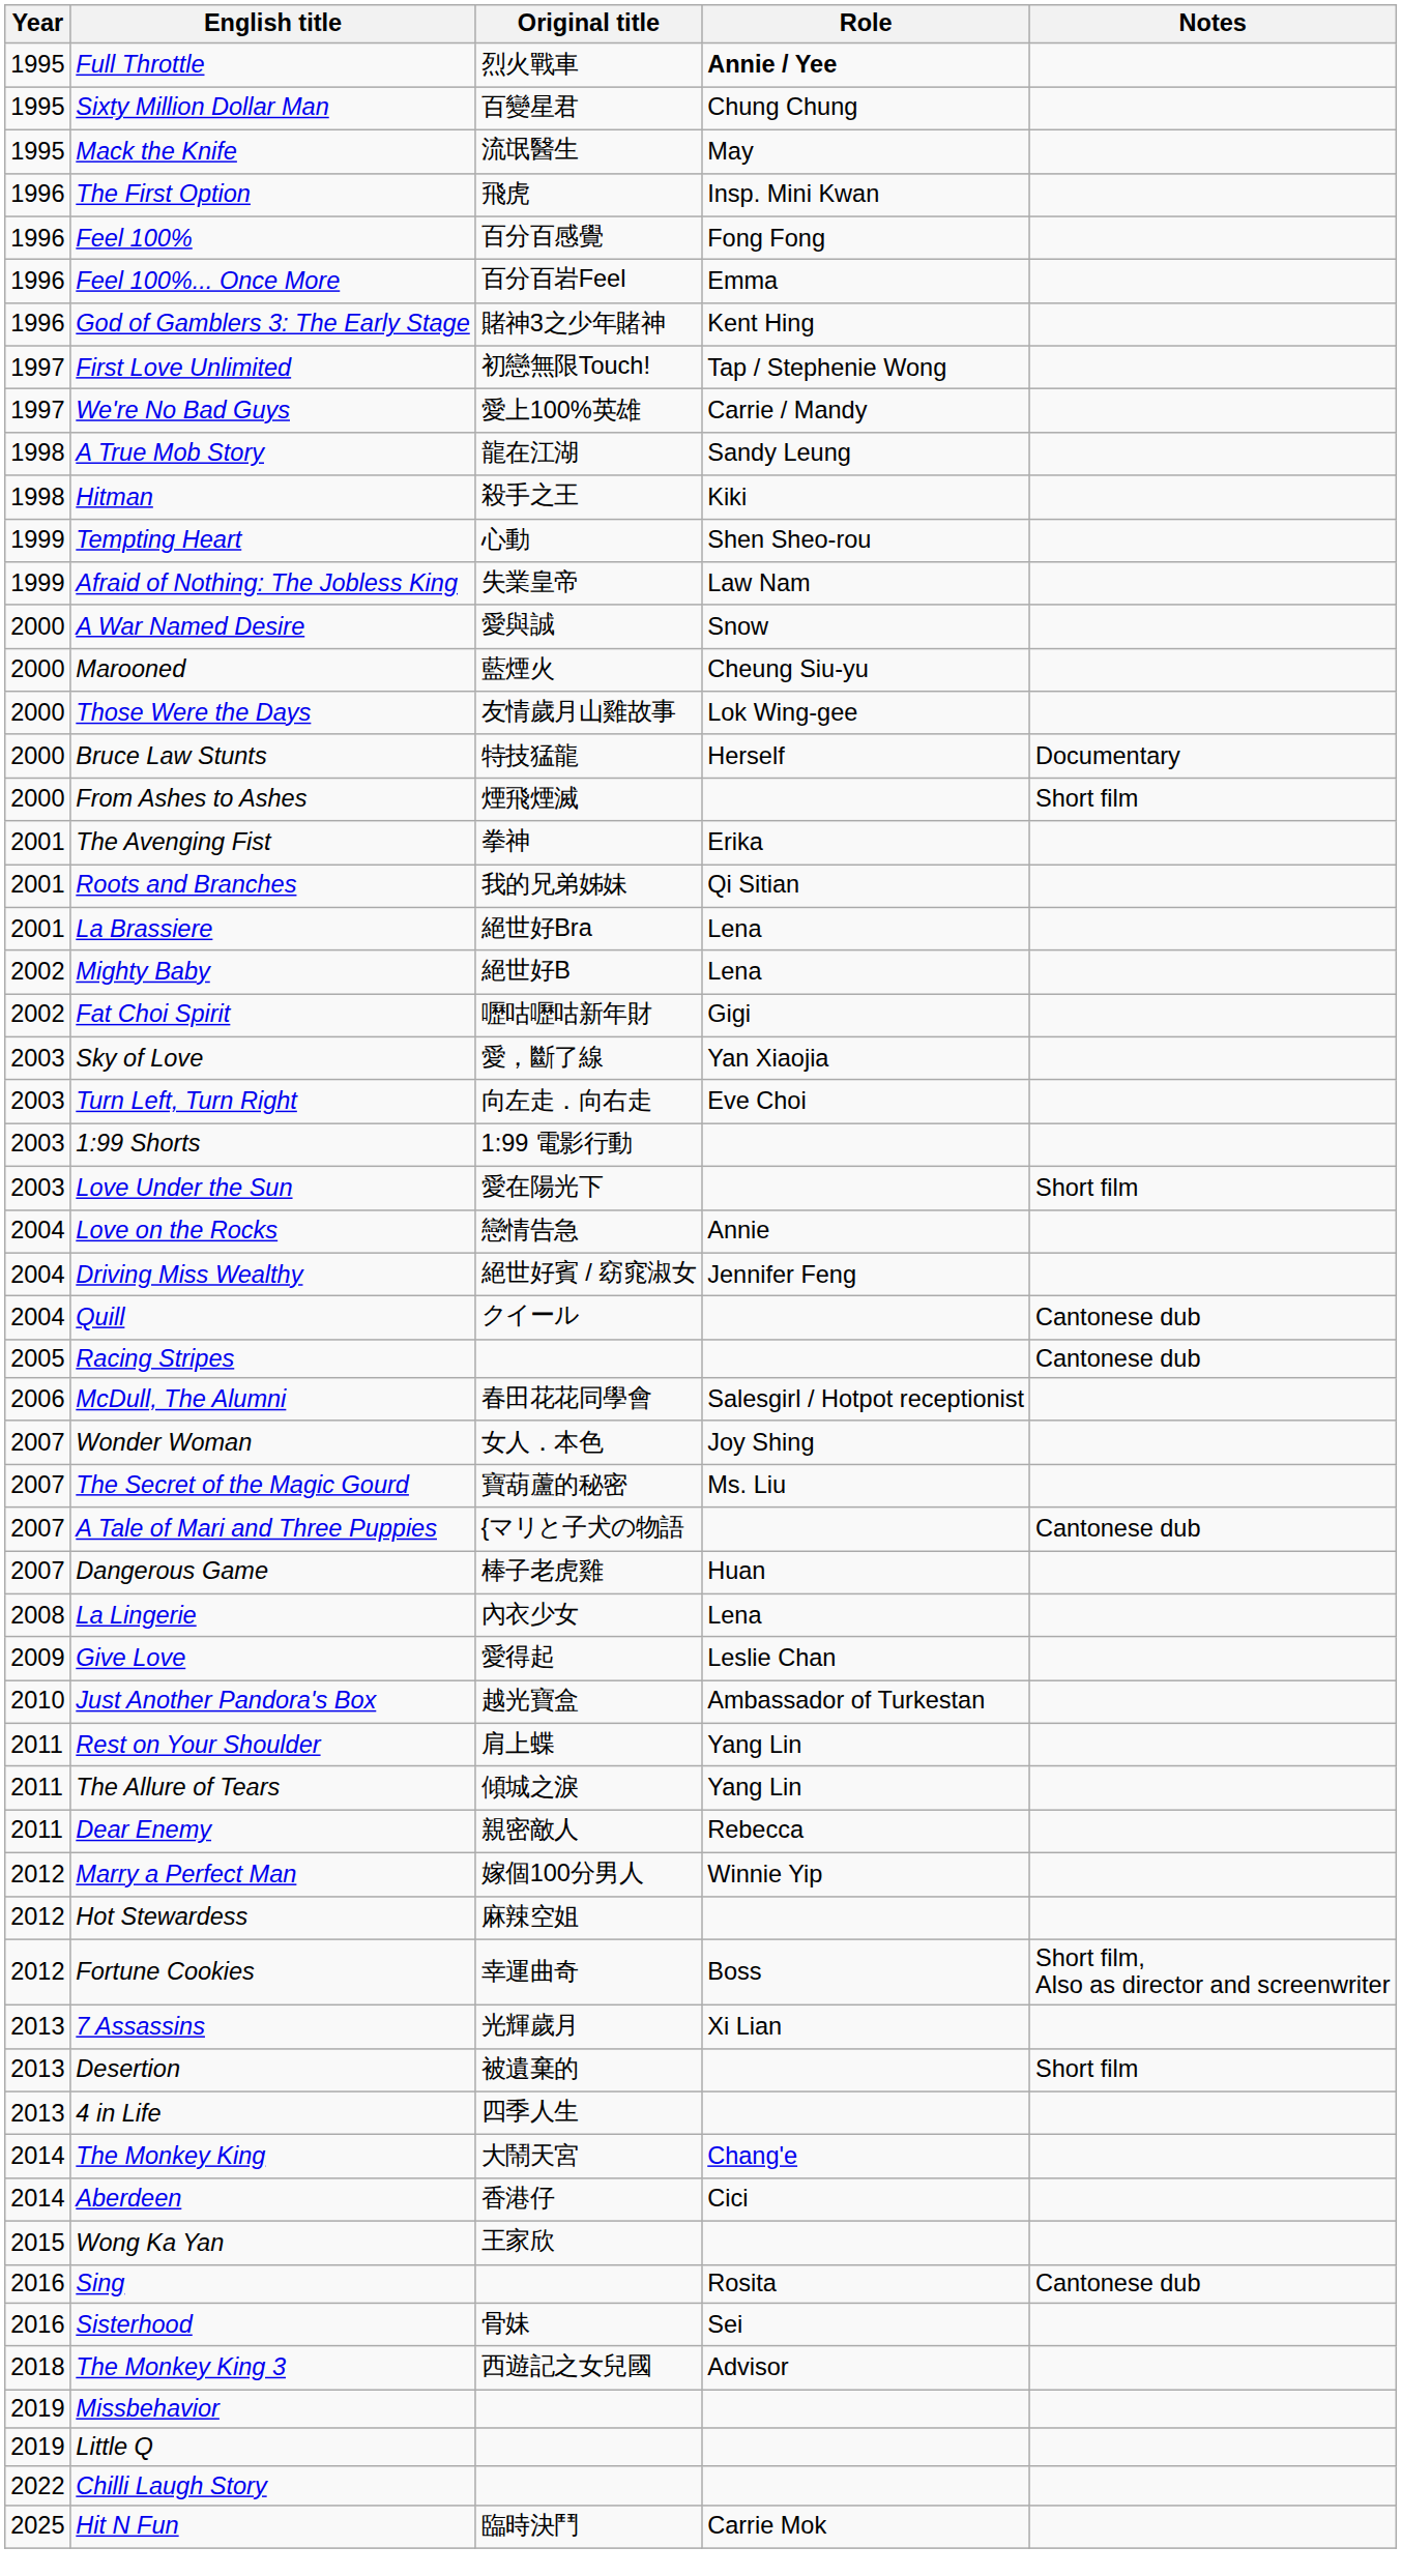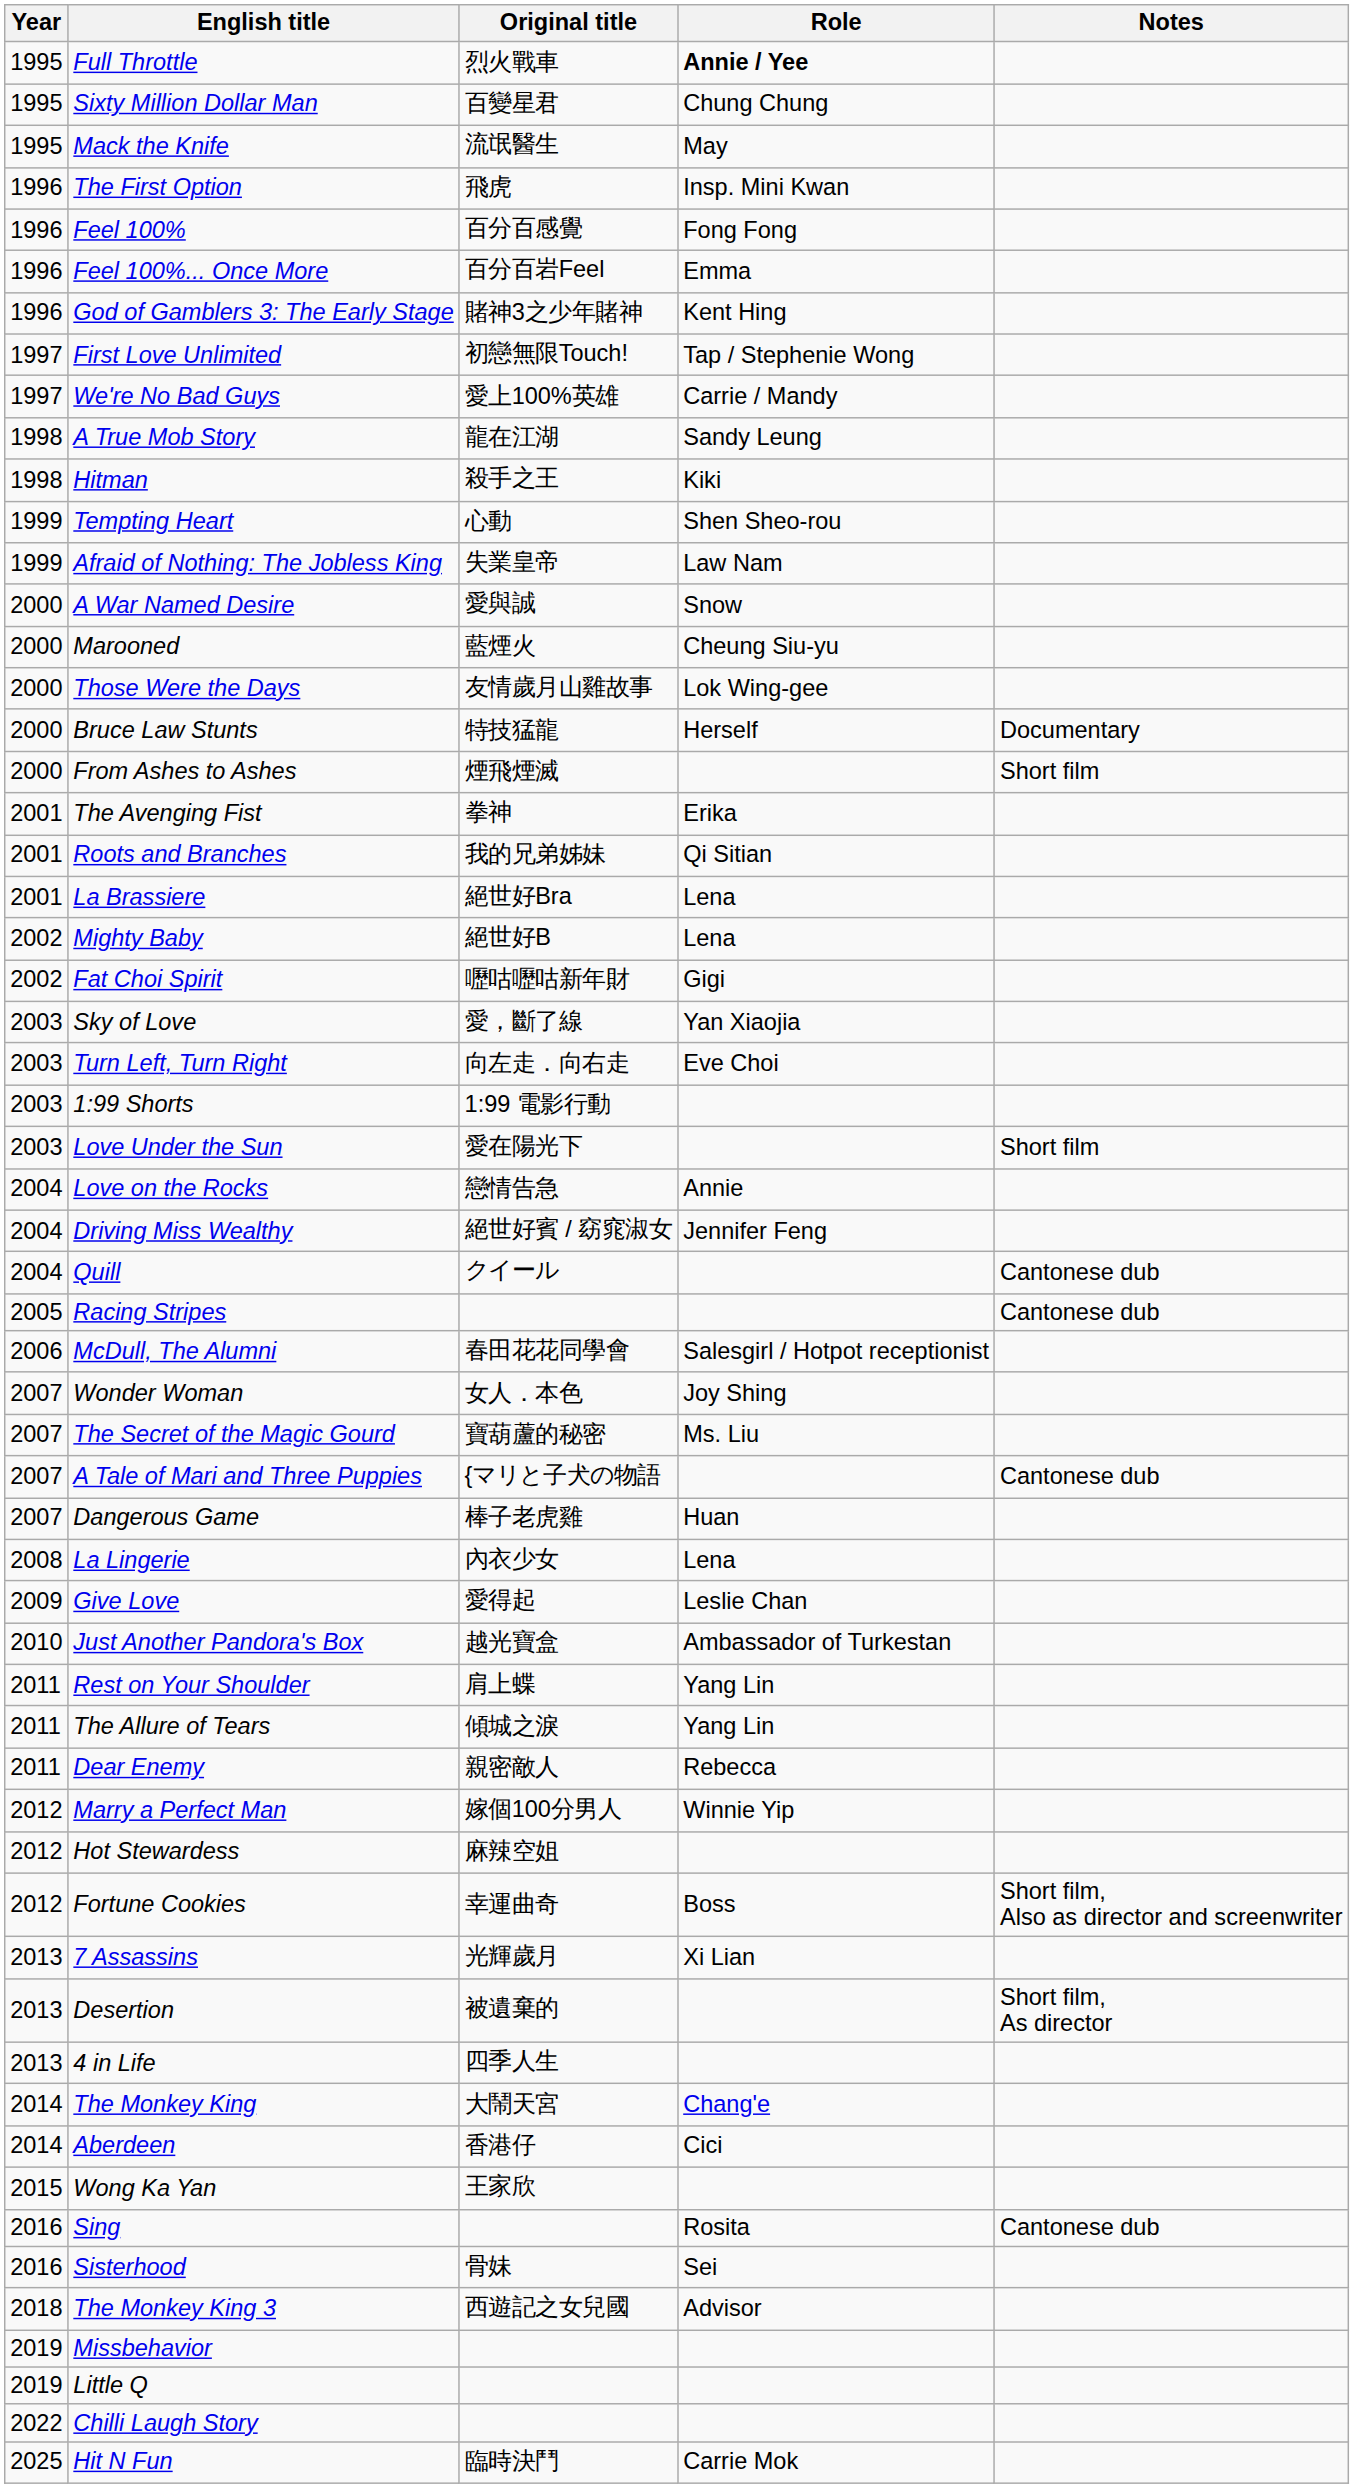 <table class="wikitable sortable">
 <tr>
 <th>Year</th>
 <th>English title</th>
 <th>Original title</th>
 <th>Role</th>
 <th class="unsortable">Notes</th>
 </tr>
 <tr>
 <td>1995</td>
 <td><em><a href='#'>Full Throttle</a></em></td>
 <td>烈火戰車</td>
 <td><strong>Annie / Yee</strong></td>
 <td></td>
 </tr>
 <tr>
 <td>1995</td>
 <td><em><a href='#'>Sixty Million Dollar Man</a></em></td>
 <td>百變星君</td>
 <td>Chung Chung</td>
 <td></td>
 </tr>
 <tr>
 <td>1995</td>
 <td><em><a href='#'>Mack the Knife</a></em></td>
 <td>流氓醫生</td>
 <td>May</td>
 <td></td>
 </tr>
 <tr>
 <td>1996</td>
 <td><em><a href='#'>The First Option</a></em></td>
 <td>飛虎</td>
 <td>Insp. Mini Kwan</td>
 <td></td>
 </tr>
 <tr>
 <td>1996</td>
 <td><em><a href='#'>Feel 100%</a></em></td>
 <td>百分百感覺</td>
 <td>Fong Fong</td>
 <td></td>
 </tr>
 <tr>
 <td>1996</td>
 <td><em><a href='#'>Feel 100%... Once More</a></em></td>
 <td>百分百岩Feel</td>
 <td>Emma</td>
 <td></td>
 </tr>
 <tr>
 <td>1996</td>
 <td><em><a href='#'>God of Gamblers 3: The Early Stage</a></em></td>
 <td>賭神3之少年賭神</td>
 <td>Kent Hing</td>
 <td></td>
 </tr>
 <tr>
 <td>1997</td>
 <td><em><a href='#'>First Love Unlimited</a></em></td>
 <td>初戀無限Touch!</td>
 <td>Tap / Stephenie Wong</td>
 <td></td>
 </tr>
 <tr>
 <td>1997</td>
 <td><em><a href='#'>We're No Bad Guys</a></em></td>
 <td>愛上100%英雄</td>
 <td>Carrie / Mandy</td>
 <td></td>
 </tr>
 <tr>
 <td>1998</td>
 <td><em><a href='#'>A True Mob Story</a></em></td>
 <td>龍在江湖</td>
 <td>Sandy Leung</td>
 <td></td>
 </tr>
 <tr>
 <td>1998</td>
 <td><em><a href='#'>Hitman</a></em></td>
 <td>殺手之王</td>
 <td>Kiki</td>
 <td></td>
 </tr>
 <tr>
 <td>1999</td>
 <td><em><a href='#'>Tempting Heart</a></em></td>
 <td>心動</td>
 <td>Shen Sheo-rou</td>
 <td></td>
 </tr>
 <tr>
 <td>1999</td>
 <td><em><a href='#'>Afraid of Nothing: The Jobless King</a></em></td>
 <td>失業皇帝</td>
 <td>Law Nam</td>
 <td></td>
 </tr>
 <tr>
 <td>2000</td>
 <td><em><a href='#'>A War Named Desire</a></em></td>
 <td>愛與誠</td>
 <td>Snow</td>
 <td></td>
 </tr>
 <tr>
 <td>2000</td>
 <td><em>Marooned</em></td>
 <td>藍煙火</td>
 <td>Cheung Siu-yu</td>
 <td></td>
 </tr>
 <tr>
 <td>2000</td>
 <td><em><a href='#'>Those Were the Days</a></em></td>
 <td>友情歲月山雞故事</td>
 <td>Lok Wing-gee</td>
 <td></td>
 </tr>
 <tr>
 <td>2000</td>
 <td><em>Bruce Law Stunts</em></td>
 <td>特技猛龍</td>
 <td>Herself</td>
 <td>Documentary</td>
 </tr>
 <tr>
 <td>2000</td>
 <td><em>From Ashes to Ashes</em></td>
 <td>煙飛煙滅</td>
 <td></td>
 <td>Short film</td>
 </tr>
 <tr>
 <td>2001</td>
 <td><em>The Avenging Fist</em></td>
 <td>拳神</td>
 <td>Erika</td>
 <td></td>
 </tr>
 <tr>
 <td>2001</td>
 <td><em><a href='#'>Roots and Branches</a></em></td>
 <td>我的兄弟姊妹</td>
 <td>Qi Sitian</td>
 <td></td>
 </tr>
 <tr>
 <td>2001</td>
 <td><em><a href='#'>La Brassiere</a></em></td>
 <td>絕世好Bra</td>
 <td>Lena</td>
 <td></td>
 </tr>
 <tr>
 <td>2002</td>
 <td><em><a href='#'>Mighty Baby</a></em></td>
 <td>絕世好B</td>
 <td>Lena</td>
 <td></td>
 </tr>
 <tr>
 <td>2002</td>
 <td><em><a href='#'>Fat Choi Spirit</a></em></td>
 <td>嚦咕嚦咕新年財</td>
 <td>Gigi</td>
 <td></td>
 </tr>
 <tr>
 <td>2003</td>
 <td><em>Sky of Love</em></td>
 <td>愛，斷了線</td>
 <td>Yan Xiaojia</td>
 <td></td>
 </tr>
 <tr>
 <td>2003</td>
 <td><em><a href='#'>Turn Left, Turn Right</a></em></td>
 <td>向左走．向右走</td>
 <td>Eve Choi</td>
 <td></td>
 </tr>
 <tr>
 <td>2003</td>
 <td><em>1:99 Shorts</em></td>
 <td>1:99 電影行動</td>
 <td></td>
 <td></td>
 </tr>
 <tr>
 <td>2003</td>
 <td><em><a href='#'>Love Under the Sun</a></em></td>
 <td>愛在陽光下</td>
 <td></td>
 <td>Short film</td>
 </tr>
 <tr>
 <td>2004</td>
 <td><em><a href='#'>Love on the Rocks</a></em></td>
 <td>戀情告急</td>
 <td>Annie</td>
 <td></td>
 </tr>
 <tr>
 <td>2004</td>
 <td><em><a href='#'>Driving Miss Wealthy</a></em></td>
 <td>絕世好賓 / 窈窕淑女</td>
 <td>Jennifer Feng</td>
 <td></td>
 </tr>
 <tr>
 <td>2004</td>
 <td><em><a href='#'>Quill</a></em></td>
 <td>クイール</td>
 <td></td>
 <td>Cantonese dub</td>
 </tr>
 <tr>
 <td>2005</td>
 <td><em><a href='#'>Racing Stripes</a></em></td>
 <td></td>
 <td></td>
 <td>Cantonese dub</td>
 </tr>
 <tr>
 <td>2006</td>
 <td><em><a href='#'>McDull, The Alumni</a></em></td>
 <td>春田花花同學會</td>
 <td>Salesgirl / Hotpot receptionist</td>
 <td></td>
 </tr>
 <tr>
 <td>2007</td>
 <td><em>Wonder Woman</em></td>
 <td>女人．本色</td>
 <td>Joy Shing</td>
 <td></td>
 </tr>
 <tr>
 <td>2007</td>
 <td><em><a href='#'>The Secret of the Magic Gourd</a></em></td>
 <td>寶葫蘆的秘密</td>
 <td>Ms. Liu</td>
 <td></td>
 </tr>
 <tr>
 <td>2007</td>
 <td><em><a href='#'>A Tale of Mari and Three Puppies</a></em></td>
 <td>{マリと子犬の物語</td>
 <td></td>
 <td>Cantonese dub</td>
 </tr>
 <tr>
 <td>2007</td>
 <td><em>Dangerous Game</em></td>
 <td>棒子老虎雞</td>
 <td>Huan</td>
 <td></td>
 </tr>
 <tr>
 <td>2008</td>
 <td><em><a href='#'>La Lingerie</a></em></td>
 <td>內衣少女</td>
 <td>Lena</td>
 <td></td>
 </tr>
 <tr>
 <td>2009</td>
 <td><em><a href='#'>Give Love</a></em></td>
 <td>愛得起</td>
 <td>Leslie Chan</td>
 <td></td>
 </tr>
 <tr>
 <td>2010</td>
 <td><em><a href='#'>Just Another Pandora's Box</a></em></td>
 <td>越光寶盒</td>
 <td>Ambassador of Turkestan</td>
 <td></td>
 </tr>
 <tr>
 <td>2011</td>
 <td><em><a href='#'>Rest on Your Shoulder</a></em></td>
 <td>肩上蝶</td>
 <td>Yang Lin</td>
 <td></td>
 </tr>
 <tr>
 <td>2011</td>
 <td><em>The Allure of Tears</em></td>
 <td>傾城之淚</td>
 <td>Yang Lin</td>
 <td></td>
 </tr>
 <tr>
 <td>2011</td>
 <td><em><a href='#'>Dear Enemy</a></em></td>
 <td>親密敵人</td>
 <td>Rebecca</td>
 <td></td>
 </tr>
 <tr>
 <td>2012</td>
 <td><em><a href='#'>Marry a Perfect Man</a></em></td>
 <td>嫁個100分男人</td>
 <td>Winnie Yip</td>
 <td></td>
 </tr>
 <tr>
 <td>2012</td>
 <td><em>Hot Stewardess</em></td>
 <td>麻辣空姐</td>
 <td></td>
 <td></td>
 </tr>
 <tr>
 <td>2012</td>
 <td><em>Fortune Cookies</em></td>
 <td>幸運曲奇</td>
 <td>Boss</td>
 <td>Short film,<br>Also as director and screenwriter</td>
 </tr>
 <tr>
 <td>2013</td>
 <td><em><a href='#'>7 Assassins</a></em></td>
 <td>光輝歲月</td>
 <td>Xi Lian</td>
 <td></td>
 </tr>
 <tr>
 <td>2013</td>
 <td><em>Desertion</em></td>
 <td>被遺棄的</td>
 <td></td>
-<td>Short film</td>
+<td>Short film,<br>As director</td>
 </tr>
 <tr>
 <td>2013</td>
 <td><em>4 in Life</em></td>
 <td>四季人生</td>
 <td></td>
 <td></td>
 </tr>
 <tr>
 <td>2014</td>
 <td><em><a href='#'>The Monkey King</a></em></td>
 <td>大鬧天宮</td>
 <td><a href='#'>Chang'e</a></td>
 <td></td>
 </tr>
 <tr>
 <td>2014</td>
 <td><em><a href='#'>Aberdeen</a></em></td>
 <td>香港仔</td>
 <td>Cici</td>
 <td></td>
 </tr>
 <tr>
 <td>2015</td>
 <td><em>Wong Ka Yan </em></td>
 <td>王家欣</td>
 <td></td>
 <td></td>
 </tr>
 <tr>
 <td>2016</td>
 <td><em><a href='#'>Sing</a></em></td>
 <td></td>
 <td>Rosita</td>
 <td>Cantonese dub</td>
 </tr>
 <tr>
 <td>2016</td>
 <td><em><a href='#'>Sisterhood</a></em></td>
 <td>骨妹</td>
 <td>Sei</td>
 <td></td>
 </tr>
 <tr>
 <td>2018</td>
 <td><em><a href='#'>The Monkey King 3</a></em></td>
 <td>西遊記之女兒國</td>
 <td>Advisor</td>
 <td></td>
 </tr>
 <tr>
 <td>2019</td>
 <td><em><a href='#'>Missbehavior</a></em></td>
 <td></td>
 <td></td>
 <td></td>
 </tr>
 <tr>
 <td>2019</td>
 <td><em>Little Q</em></td>
 <td></td>
 <td></td>
 <td></td>
 </tr>
 <tr>
 <td>2022</td>
 <td><em><a href='#'>Chilli Laugh Story</a></em></td>
 <td></td>
 <td></td>
 <td></td>
 </tr>
 <tr>
 <td>2025</td>
 <td><em><a href='#'>Hit N Fun</a></em></td>
 <td>臨時決鬥</td>
 <td>Carrie Mok</td>
 <td></td>
 </tr>
 </table>
